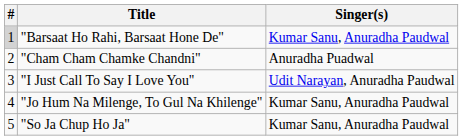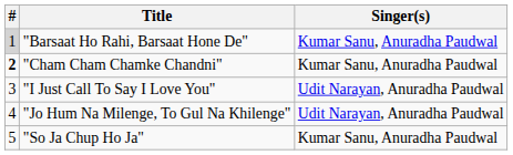 <table class="wikitable">
 <tr>
 <th>#</th>
 <th>Title</th>
 <th>Singer(s)</th>
 </tr>
 <tr>
 <td style="background: lightgrey;">1</td>
 <td>"Barsaat Ho Rahi, Barsaat Hone De"</td>
 <td><a href='#'>Kumar Sanu</a>, <a href='#'>Anuradha Paudwal</a></td>
 </tr>
 <tr>
-<td>2</td>
+<td><strong>2</strong></td>
 <td>"Cham Cham Chamke Chandni"</td>
-<td>Anuradha Puadwal</td>
+<td>Kumar Sanu, Anuradha Paudwal</td>
 </tr>
 <tr>
 <td>3</td>
 <td>"I Just Call To Say I Love You"</td>
 <td><a href='#'>Udit Narayan</a>, Anuradha Paudwal</td>
 </tr>
 <tr>
 <td>4</td>
 <td>"Jo Hum Na Milenge, To Gul Na Khilenge"</td>
-<td>Kumar Sanu, Anuradha Paudwal</td>
+<td><a href='#'>Udit Narayan</a>, Anuradha Paudwal</td>
 </tr>
 <tr>
 <td>5</td>
 <td>"So Ja Chup Ho Ja"</td>
 <td>Kumar Sanu, Anuradha Paudwal</td>
 </tr>
 </table>
